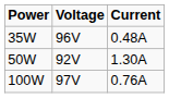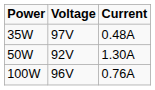 <table class="wikitable">
 <tr>
 <td><strong>Power</strong></td>
 <td><strong>Voltage</strong></td>
 <td><strong>Current</strong></td>
 </tr>
 <tr>
 <td>35W</td>
-<td>96V</td>
+<td>97V</td>
 <td>0.48A</td>
 </tr>
 <tr>
 <td>50W</td>
 <td>92V</td>
 <td>1.30A</td>
 </tr>
 <tr>
 <td>100W</td>
-<td>97V</td>
+<td>96V</td>
 <td>0.76A</td>
 </tr>
 </table>
